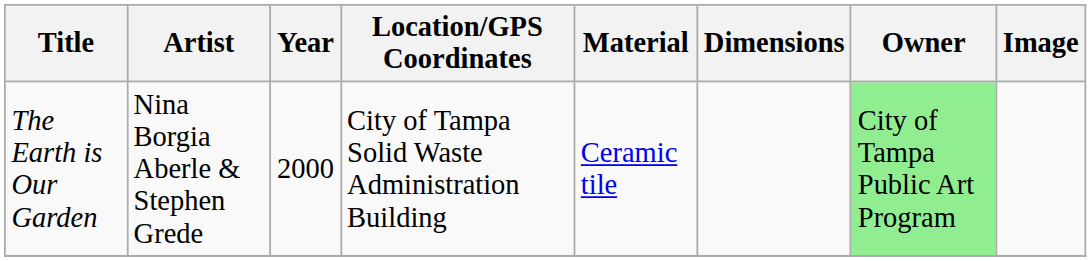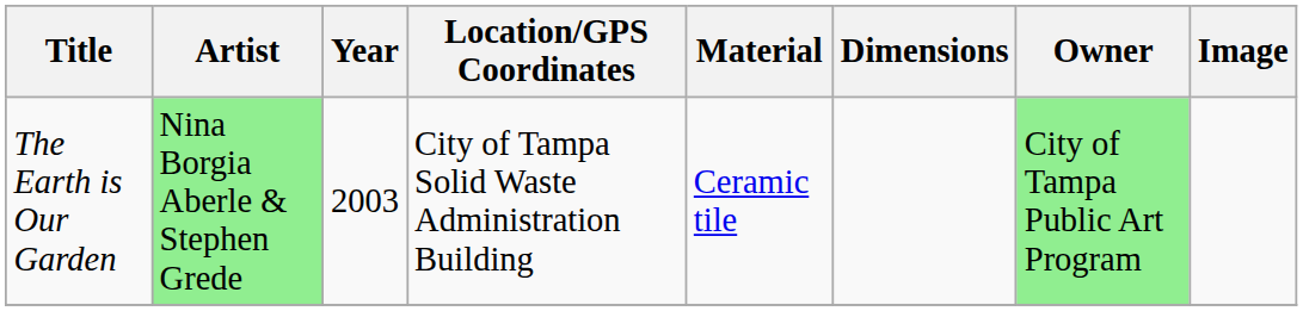 <table class="wikitable sortable">
 <tr>
 <th>Title</th>
 <th>Artist</th>
 <th>Year</th>
 <th>Location/GPS Coordinates</th>
 <th>Material</th>
 <th>Dimensions</th>
 <th>Owner</th>
 <th>Image</th>
 </tr>
 <tr>
 <td><em>The Earth is Our Garden</em></td>
-<td>Nina Borgia Aberle & Stephen Grede</td>
-<td>2000</td>
+<td style="background: lightgreen;">Nina Borgia Aberle & Stephen Grede</td>
+<td>2003</td>
 <td>City of Tampa Solid Waste Administration Building</td>
 <td><a href='#'>Ceramic tile</a></td>
 <td></td>
 <td style="background: lightgreen;">City of Tampa Public Art Program</td>
 <td></td>
 </tr>
 <tr>
 </tr>
 </table>
